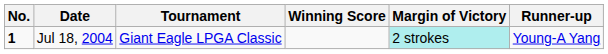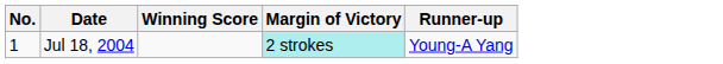 <table class="wikitable" style="font-size:95%;">
 <tr>
 <th>No.</th>
 <th>Date</th>
-<th>Tournament</th>
 <th>Winning Score</th>
 <th>Margin of Victory</th>
 <th>Runner-up</th>
 </tr>
 <tr>
-<td><strong>1</strong></td>
+<td>1</td>
 <td>Jul 18, <a href='#'>2004</a></td>
-<td><a href='#'>Giant Eagle LPGA Classic</a></td>
 <td></td>
 <td style="background: paleturquoise;">2 strokes</td>
 <td> <a href='#'>Young-A Yang</a></td>
 </tr>
 </table>
